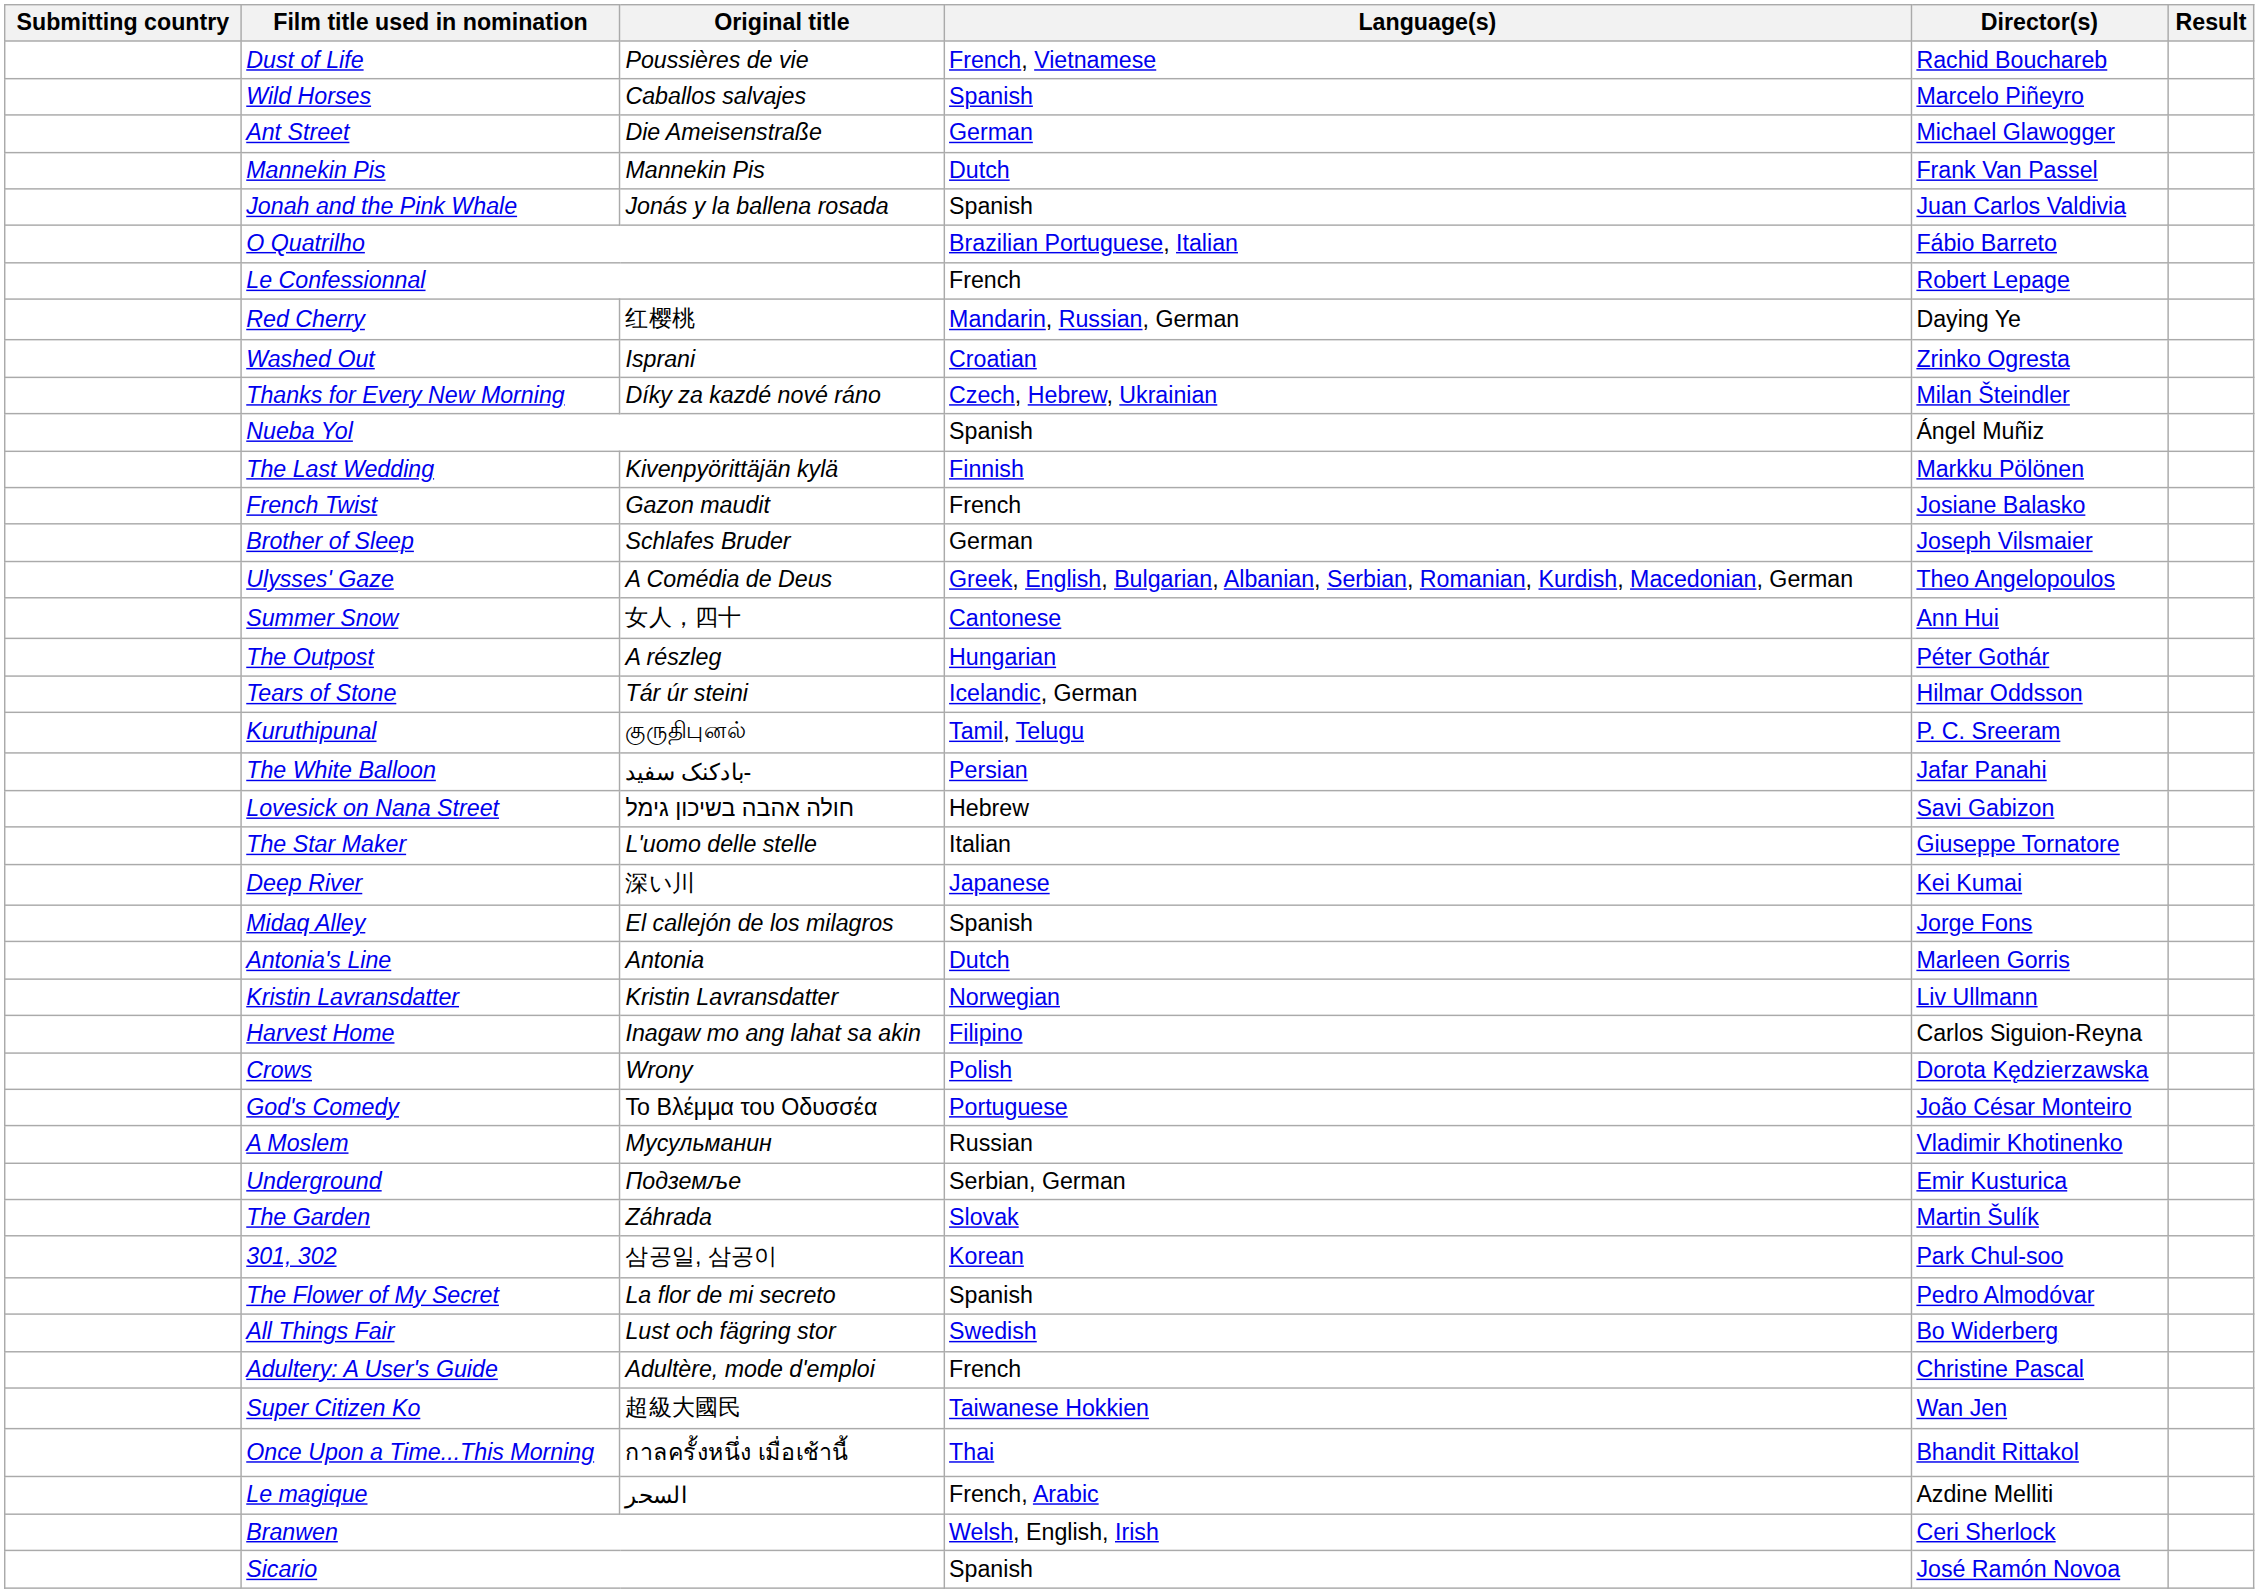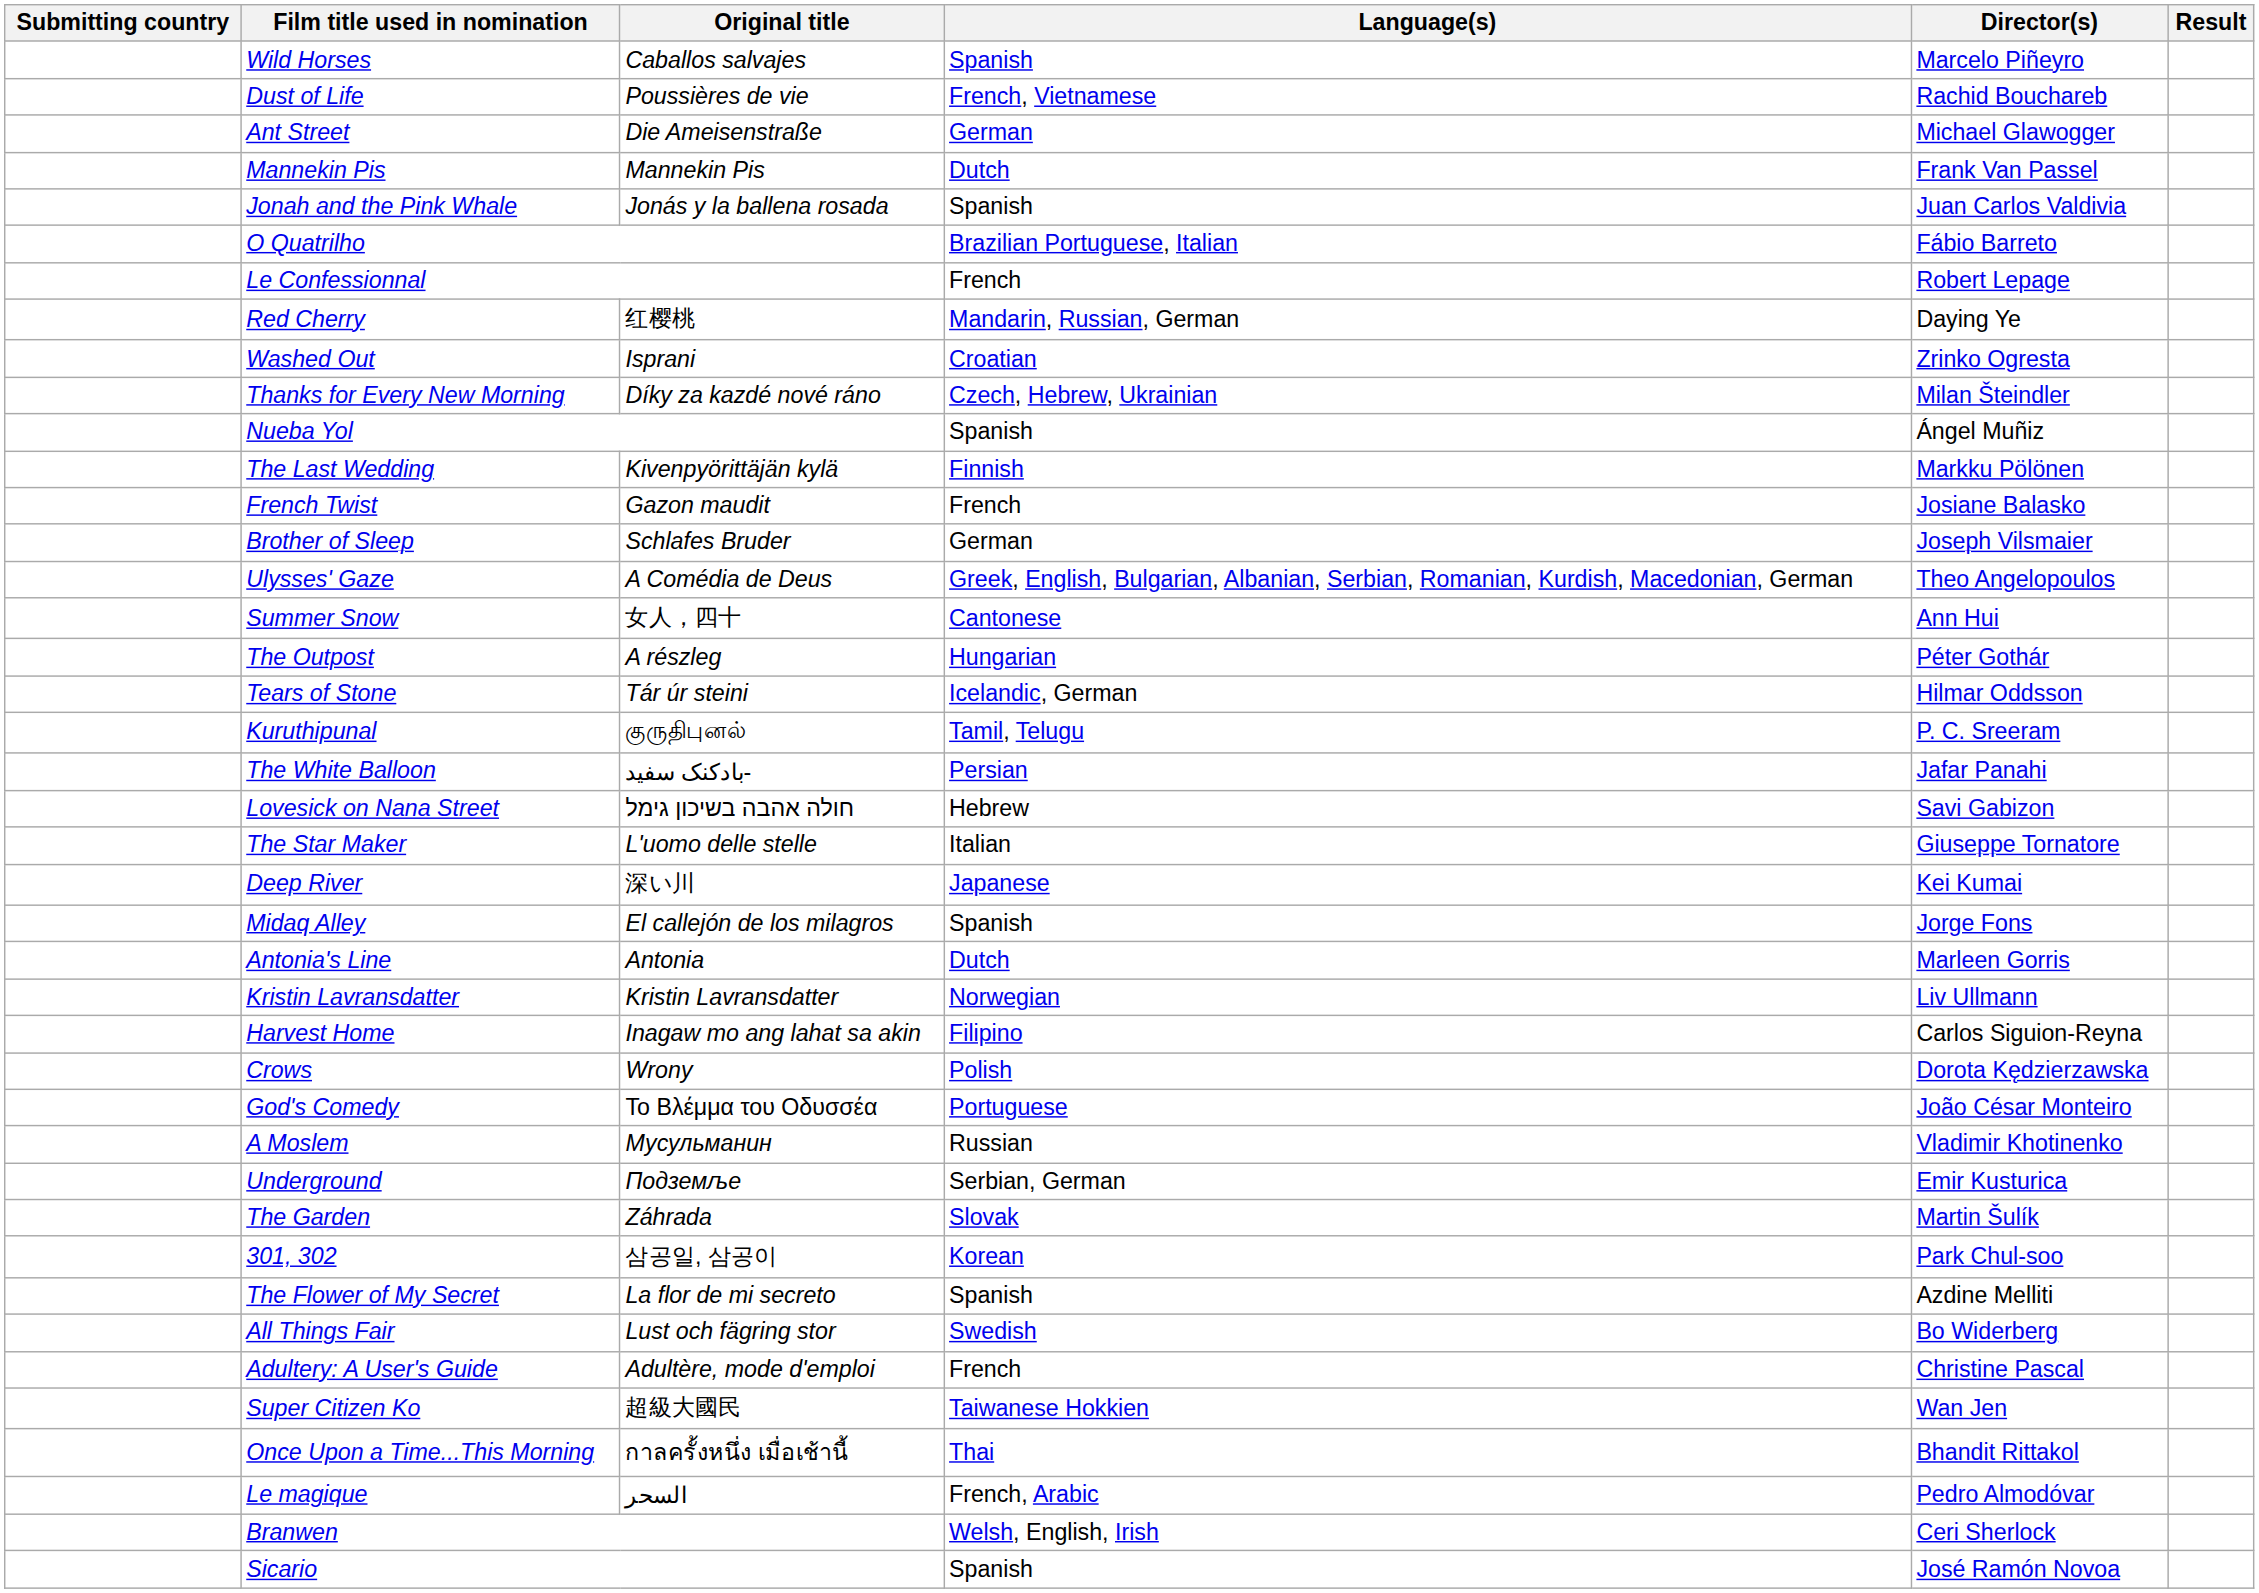 <table class="wikitable sortable" width="98%" style="background:#ffffff;">
 <tr>
 <th>Submitting country</th>
 <th>Film title used in nomination</th>
 <th>Original title</th>
 <th>Language(s)</th>
 <th>Director(s)</th>
 <th>Result</th>
 </tr>
 <tr>
 <td></td>
+<td><em><a href='#'>Wild Horses</a></em></td>
+<td><em>Caballos salvajes</em></td>
+<td><a href='#'>Spanish</a></td>
+<td><a href='#'>Marcelo Piñeyro</a></td>
+<td></td>
+</tr>
+<tr>
+<td></td>
 <td><em><a href='#'>Dust of Life</a></em></td>
 <td><em>Poussières de vie</em></td>
 <td><a href='#'>French</a>, <a href='#'>Vietnamese</a></td>
 <td><a href='#'>Rachid Bouchareb</a></td>
-<td></td>
-</tr>
-<tr>
-<td></td>
-<td><em><a href='#'>Wild Horses</a></em></td>
-<td><em>Caballos salvajes</em></td>
-<td><a href='#'>Spanish</a></td>
-<td><a href='#'>Marcelo Piñeyro</a></td>
 <td></td>
 </tr>
 <tr>
 <td></td>
 <td><em><a href='#'>Ant Street</a></em></td>
 <td><em>Die Ameisenstraße</em></td>
 <td><a href='#'>German</a></td>
 <td><a href='#'>Michael Glawogger</a></td>
 <td></td>
 </tr>
 <tr>
 <td></td>
 <td><em><a href='#'>Mannekin Pis</a></em></td>
 <td><em>Mannekin Pis</em></td>
 <td><a href='#'>Dutch</a></td>
 <td><a href='#'>Frank Van Passel</a></td>
 <td></td>
 </tr>
 <tr>
 <td></td>
 <td><em><a href='#'>Jonah and the Pink Whale</a></em></td>
 <td><em>Jonás y la ballena rosada</em></td>
 <td>Spanish</td>
 <td><a href='#'>Juan Carlos Valdivia</a></td>
 <td></td>
 </tr>
 <tr>
 <td></td>
 <td colspan="2"><em><a href='#'>O Quatrilho</a></em></td>
 <td><a href='#'>Brazilian Portuguese</a>, <a href='#'>Italian</a></td>
 <td><a href='#'>Fábio Barreto</a></td>
 <td></td>
 </tr>
 <tr>
 <td></td>
 <td colspan="2"><em><a href='#'>Le Confessionnal</a></em></td>
 <td>French</td>
 <td><a href='#'>Robert Lepage</a></td>
 <td></td>
 </tr>
 <tr>
 <td></td>
 <td><em><a href='#'>Red Cherry</a></em></td>
 <td>红樱桃</td>
 <td><a href='#'>Mandarin</a>, <a href='#'>Russian</a>, German</td>
 <td>Daying Ye</td>
 <td></td>
 </tr>
 <tr>
 <td></td>
 <td><em><a href='#'>Washed Out</a></em></td>
 <td><em>Isprani</em></td>
 <td><a href='#'>Croatian</a></td>
 <td><a href='#'>Zrinko Ogresta</a></td>
 <td></td>
 </tr>
 <tr>
 <td></td>
 <td><em><a href='#'>Thanks for Every New Morning</a></em></td>
 <td><em>Díky za kazdé nové ráno</em></td>
 <td><a href='#'>Czech</a>, <a href='#'>Hebrew</a>, <a href='#'>Ukrainian</a></td>
 <td><a href='#'>Milan Šteindler</a></td>
 <td></td>
 </tr>
 <tr>
 <td></td>
 <td colspan="2"><em><a href='#'>Nueba Yol</a></em></td>
 <td>Spanish</td>
 <td>Ángel Muñiz</td>
 <td></td>
 </tr>
 <tr>
 <td></td>
 <td><em><a href='#'>The Last Wedding</a></em></td>
 <td><em>Kivenpyörittäjän kylä</em></td>
 <td><a href='#'>Finnish</a></td>
 <td><a href='#'>Markku Pölönen</a></td>
 <td></td>
 </tr>
 <tr>
 <td></td>
 <td><em><a href='#'>French Twist</a></em></td>
 <td><em>Gazon maudit</em></td>
 <td>French</td>
 <td><a href='#'>Josiane Balasko</a></td>
 <td></td>
 </tr>
 <tr>
 <td></td>
 <td><em><a href='#'>Brother of Sleep</a></em></td>
 <td><em>Schlafes Bruder</em></td>
 <td>German</td>
 <td><a href='#'>Joseph Vilsmaier</a></td>
 <td></td>
 </tr>
 <tr>
 <td></td>
 <td><em><a href='#'>Ulysses' Gaze</a></em></td>
 <td><em>A Comédia de Deus</em></td>
 <td><a href='#'>Greek</a>, <a href='#'>English</a>, <a href='#'>Bulgarian</a>, <a href='#'>Albanian</a>, <a href='#'>Serbian</a>, <a href='#'>Romanian</a>, <a href='#'>Kurdish</a>, <a href='#'>Macedonian</a>, German</td>
 <td><a href='#'>Theo Angelopoulos</a></td>
 <td></td>
 </tr>
 <tr>
 <td></td>
 <td><em><a href='#'>Summer Snow</a></em></td>
 <td>女人，四十</td>
 <td><a href='#'>Cantonese</a></td>
 <td><a href='#'>Ann Hui</a></td>
 <td></td>
 </tr>
 <tr>
 <td></td>
 <td><em><a href='#'>The Outpost</a></em></td>
 <td><em>A részleg</em></td>
 <td><a href='#'>Hungarian</a></td>
 <td><a href='#'>Péter Gothár</a></td>
 <td></td>
 </tr>
 <tr>
 <td></td>
 <td><em><a href='#'>Tears of Stone</a></em></td>
 <td><em>Tár úr steini</em></td>
 <td><a href='#'>Icelandic</a>, German</td>
 <td><a href='#'>Hilmar Oddsson</a></td>
 <td></td>
 </tr>
 <tr>
 <td></td>
 <td><em><a href='#'>Kuruthipunal</a></em></td>
 <td>குருதிபுனல்</td>
 <td><a href='#'>Tamil</a>, <a href='#'>Telugu</a></td>
 <td><a href='#'>P. C. Sreeram</a></td>
 <td></td>
 </tr>
 <tr>
 <td></td>
 <td><em><a href='#'>The White Balloon</a></em></td>
 <td>بادکنک سفید-</td>
 <td><a href='#'>Persian</a></td>
 <td><a href='#'>Jafar Panahi</a></td>
 <td></td>
 </tr>
 <tr>
 <td></td>
 <td><em><a href='#'>Lovesick on Nana Street</a></em></td>
 <td>חולה אהבה בשיכון גימל</td>
 <td>Hebrew</td>
 <td><a href='#'>Savi Gabizon</a></td>
 <td></td>
 </tr>
 <tr>
 <td></td>
 <td><em><a href='#'>The Star Maker</a></em></td>
 <td><em>L'uomo delle stelle</em></td>
 <td>Italian</td>
 <td><a href='#'>Giuseppe Tornatore</a></td>
 <td></td>
 </tr>
 <tr>
 <td></td>
 <td><em><a href='#'>Deep River</a></em></td>
 <td>深い川</td>
 <td><a href='#'>Japanese</a></td>
 <td><a href='#'>Kei Kumai</a></td>
 <td></td>
 </tr>
 <tr>
 <td></td>
 <td><em><a href='#'>Midaq Alley</a></em></td>
 <td><em>El callejón de los milagros</em></td>
 <td>Spanish</td>
 <td><a href='#'>Jorge Fons</a></td>
 <td></td>
 </tr>
 <tr>
 <td></td>
 <td><em><a href='#'>Antonia's Line</a></em></td>
 <td><em>Antonia</em></td>
 <td><a href='#'>Dutch</a></td>
 <td><a href='#'>Marleen Gorris</a></td>
 <td></td>
 </tr>
 <tr>
 <td></td>
 <td><em><a href='#'>Kristin Lavransdatter</a></em></td>
 <td><em>Kristin Lavransdatter</em></td>
 <td><a href='#'>Norwegian</a></td>
 <td><a href='#'>Liv Ullmann</a></td>
 <td></td>
 </tr>
 <tr>
 <td></td>
 <td><em><a href='#'>Harvest Home</a></em></td>
 <td><em>Inagaw mo ang lahat sa akin</em></td>
 <td><a href='#'>Filipino</a></td>
 <td>Carlos Siguion-Reyna</td>
 <td></td>
 </tr>
 <tr>
 <td></td>
 <td><em><a href='#'>Crows</a></em></td>
 <td><em>Wrony</em></td>
 <td><a href='#'>Polish</a></td>
 <td><a href='#'>Dorota Kędzierzawska</a></td>
 <td></td>
 </tr>
 <tr>
 <td></td>
 <td><em><a href='#'>God's Comedy</a></em></td>
 <td>Το Βλέμμα του Οδυσσέα</td>
 <td><a href='#'>Portuguese</a></td>
 <td><a href='#'>João César Monteiro</a></td>
 <td></td>
 </tr>
 <tr>
 <td></td>
 <td><em><a href='#'>A Moslem</a></em></td>
 <td><em>Мусульманин</em></td>
 <td>Russian</td>
 <td><a href='#'>Vladimir Khotinenko</a></td>
 <td></td>
 </tr>
 <tr>
 <td></td>
 <td><em><a href='#'>Underground</a></em></td>
 <td><em>Подземље</em></td>
 <td>Serbian, German</td>
 <td><a href='#'>Emir Kusturica</a></td>
 <td></td>
 </tr>
 <tr>
 <td></td>
 <td><em><a href='#'>The Garden</a></em></td>
 <td><em>Záhrada</em></td>
 <td><a href='#'>Slovak</a></td>
 <td><a href='#'>Martin Šulík</a></td>
 <td></td>
 </tr>
 <tr>
 <td></td>
 <td><em><a href='#'>301, 302</a></em></td>
 <td>삼공일, 삼공이</td>
 <td><a href='#'>Korean</a></td>
 <td><a href='#'>Park Chul-soo</a></td>
 <td></td>
 </tr>
 <tr>
 <td></td>
 <td><em><a href='#'>The Flower of My Secret</a></em></td>
 <td><em>La flor de mi secreto</em></td>
 <td>Spanish</td>
-<td><a href='#'>Pedro Almodóvar</a></td>
+<td>Azdine Melliti</td>
 <td></td>
 </tr>
 <tr>
 <td></td>
 <td><em><a href='#'>All Things Fair</a></em></td>
 <td><em>Lust och fägring stor</em></td>
 <td><a href='#'>Swedish</a></td>
 <td><a href='#'>Bo Widerberg</a></td>
 <td></td>
 </tr>
 <tr>
 <td></td>
 <td><em><a href='#'>Adultery: A User's Guide</a></em></td>
 <td><em>Adultère, mode d'emploi</em></td>
 <td>French</td>
 <td><a href='#'>Christine Pascal</a></td>
 <td></td>
 </tr>
 <tr>
 <td></td>
 <td><em><a href='#'>Super Citizen Ko</a></em></td>
 <td>超級大國民</td>
 <td><a href='#'>Taiwanese Hokkien</a></td>
 <td><a href='#'>Wan Jen</a></td>
 <td></td>
 </tr>
 <tr>
 <td></td>
 <td><em><a href='#'>Once Upon a Time...This Morning</a></em></td>
 <td>กาลครั้งหนึ่ง เมื่อเช้านี้</td>
 <td><a href='#'>Thai</a></td>
 <td><a href='#'>Bhandit Rittakol</a></td>
 <td></td>
 </tr>
 <tr>
 <td></td>
 <td><em><a href='#'>Le magique</a></em></td>
 <td>السحر</td>
 <td>French, <a href='#'>Arabic</a></td>
-<td>Azdine Melliti</td>
+<td><a href='#'>Pedro Almodóvar</a></td>
 <td></td>
 </tr>
 <tr>
 <td></td>
 <td colspan="2"><em><a href='#'>Branwen</a></em></td>
 <td><a href='#'>Welsh</a>, English, <a href='#'>Irish</a></td>
 <td><a href='#'>Ceri Sherlock</a></td>
 <td></td>
 </tr>
 <tr>
 <td></td>
 <td colspan="2"><em><a href='#'>Sicario</a></em></td>
 <td>Spanish</td>
 <td><a href='#'>José Ramón Novoa</a></td>
 <td></td>
 </tr>
 </table>
